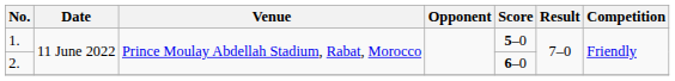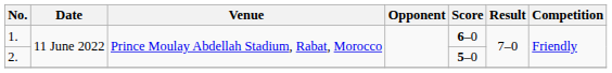 <table class="wikitable">
 <tr>
 <th>No.</th>
 <th>Date</th>
 <th>Venue</th>
 <th>Opponent</th>
 <th>Score</th>
 <th>Result</th>
 <th>Competition</th>
 </tr>
 <tr>
 <td>1.</td>
 <td rowspan=2>11 June 2022</td>
 <td rowspan=2><a href='#'>Prince Moulay Abdellah Stadium</a>, <a href='#'>Rabat</a>, <a href='#'>Morocco</a></td>
 <td rowspan=2></td>
-<td align=center><strong>5</strong>–0</td>
+<td align=center><strong>6</strong>–0</td>
 <td rowspan=2 align=center>7–0</td>
 <td rowspan=2><a href='#'>Friendly</a></td>
 </tr>
 <tr>
 <td>2.</td>
-<td align=center><strong>6</strong>–0</td>
+<td align=center><strong>5</strong>–0</td>
 </tr>
 <tr>
 </tr>
 </table>
